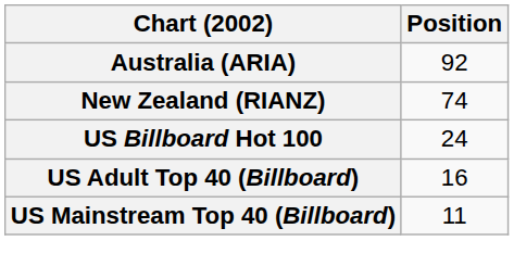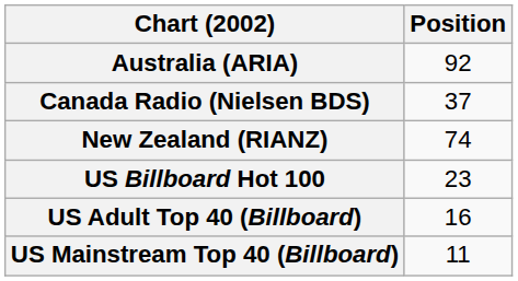 <table class="wikitable sortable plainrowheaders" style="text-align:center">
 <tr>
 <th scope="col">Chart (2002)</th>
 <th scope="col">Position</th>
 </tr>
 <tr>
 <th scope="row">Australia (ARIA)</th>
 <td>92</td>
 </tr>
 <tr>
+<th scope="row">Canada Radio (Nielsen BDS)</th>
+<td>37</td>
+</tr>
+<tr>
 <th scope="row">New Zealand (RIANZ)</th>
 <td>74</td>
 </tr>
 <tr>
 <th scope="row">US <em>Billboard</em> Hot 100</th>
-<td>24</td>
+<td>23</td>
 </tr>
 <tr>
 <th scope="row">US Adult Top 40 (<em>Billboard</em>)</th>
 <td>16</td>
 </tr>
 <tr>
 <th scope="row">US Mainstream Top 40 (<em>Billboard</em>)</th>
 <td>11</td>
 </tr>
 </table>
